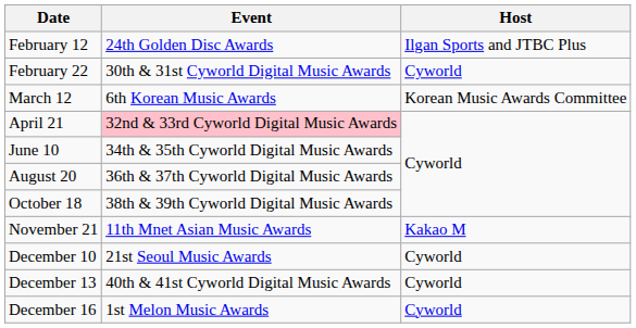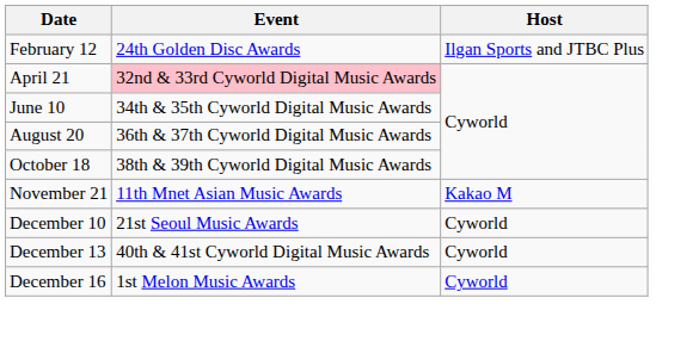 <table class="wikitable sortable" style="font-size:92%;">
 <tr>
 <th>Date</th>
 <th>Event</th>
 <th>Host</th>
 </tr>
 <tr>
 <td>February 12</td>
 <td><a href='#'>24th Golden Disc Awards</a></td>
 <td><a href='#'>Ilgan Sports</a> and JTBC Plus</td>
-</tr>
-<tr>
-<td>February 22</td>
-<td>30th & 31st <a href='#'>Cyworld Digital Music Awards</a></td>
-<td><a href='#'>Cyworld</a></td>
-</tr>
-<tr>
-<td>March 12</td>
-<td>6th <a href='#'>Korean Music Awards</a></td>
-<td>Korean Music Awards Committee</td>
 </tr>
 <tr>
 <td>April 21</td>
 <td style="background: pink;">32nd & 33rd Cyworld Digital Music Awards</td>
 <td rowspan="4">Cyworld</td>
 </tr>
 <tr>
 <td>June 10</td>
 <td>34th & 35th Cyworld Digital Music Awards</td>
 </tr>
 <tr>
 <td>August 20</td>
 <td>36th & 37th Cyworld Digital Music Awards</td>
 </tr>
 <tr>
 <td>October 18</td>
 <td>38th & 39th Cyworld Digital Music Awards</td>
 </tr>
 <tr>
 <td>November 21</td>
 <td><a href='#'>11th Mnet Asian Music Awards</a></td>
 <td><a href='#'>Kakao M</a></td>
 </tr>
 <tr>
 <td>December 10</td>
 <td>21st <a href='#'>Seoul Music Awards</a></td>
 <td>Cyworld</td>
 </tr>
 <tr>
 <td>December 13</td>
 <td>40th & 41st Cyworld Digital Music Awards</td>
 <td>Cyworld</td>
 </tr>
 <tr>
 <td>December 16</td>
 <td>1st <a href='#'>Melon Music Awards</a></td>
 <td><a href='#'>Cyworld</a></td>
 </tr>
 </table>
